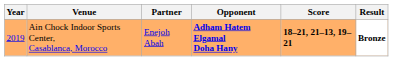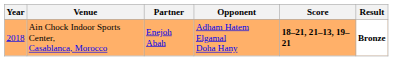 <table class="sortable wikitable" style="font-size: 90%;">
 <tr>
 <th>Year</th>
 <th>Venue</th>
 <th>Partner</th>
 <th>Opponent</th>
 <th>Score</th>
 <th>Result</th>
 </tr>
 <tr style="background:#FFB069">
-<td align="center"><a href='#'>2019</a></td>
+<td align="center"><a href='#'>2018</a></td>
 <td align="left">Ain Chock Indoor Sports Center,<br><a href='#'>Casablanca, Morocco</a></td>
 <td align="left"> <a href='#'>Enejoh Abah</a></td>
-<td align="left"><strong> <a href='#'>Adham Hatem Elgamal</a> <br>  <a href='#'>Doha Hany</a></strong></td>
+<td align="left"> <a href='#'>Adham Hatem Elgamal</a> <br>  <a href='#'>Doha Hany</a></td>
 <td align="left"><strong>18–21, 21–13, 19–21</strong></td>
 <td style="text-align:left; background:white"> <strong>Bronze</strong></td>
 </tr>
 </table>
